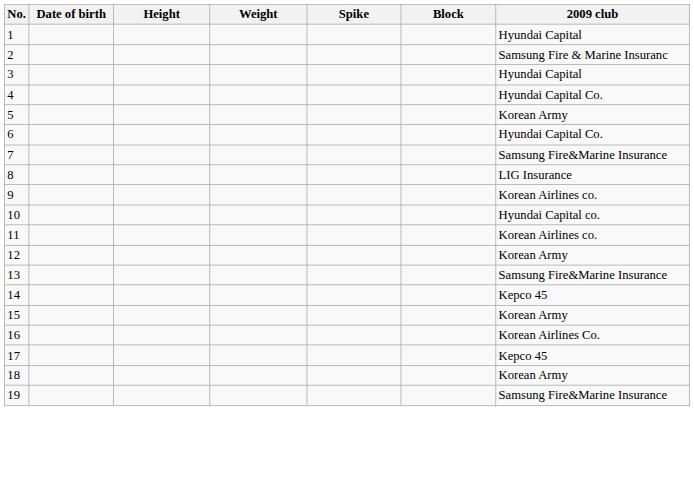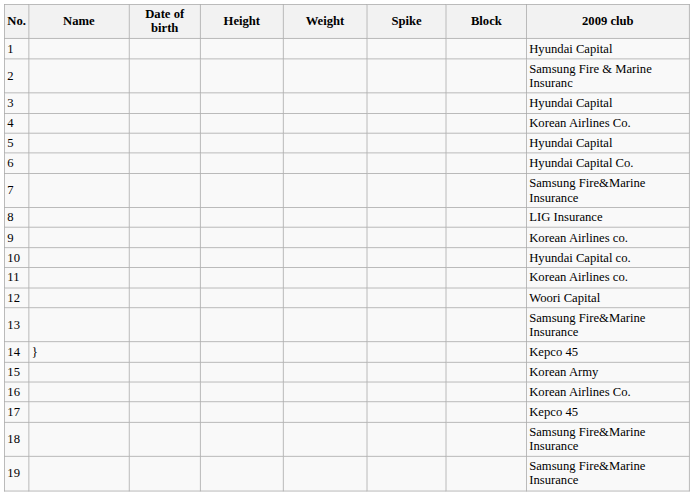 <table class="wikitable sortable" style=font-size:100%; text-align:center;>
 <tr>
 <th>No.</th>
+<th style=width:12em>Name</th>
 <th style=width:8em>Date of birth</th>
 <th style=width:9em>Height</th>
 <th style=width:9em>Weight</th>
 <th style=width:9em>Spike</th>
 <th style=width:9em>Block</th>
 <th style=width:19em>2009 club</th>
 </tr>
 <tr>
 <td>1</td>
+<td align=left></td>
 <td align=right></td>
 <td></td>
 <td></td>
 <td></td>
 <td></td>
 <td align=left>Hyundai Capital</td>
 </tr>
 <tr>
 <td>2</td>
+<td align=left></td>
 <td align=right></td>
 <td></td>
 <td></td>
 <td></td>
 <td></td>
 <td align=left>Samsung Fire & Marine Insuranc</td>
 </tr>
 <tr>
 <td>3</td>
+<td align=left></td>
 <td align=right></td>
 <td></td>
 <td></td>
 <td></td>
 <td></td>
 <td align=left>Hyundai Capital</td>
 </tr>
 <tr>
 <td>4</td>
+<td align=left></td>
 <td align=right></td>
 <td></td>
 <td></td>
 <td></td>
 <td></td>
-<td align=left>Hyundai Capital Co.</td>
+<td align=left>Korean Airlines Co.</td>
 </tr>
 <tr>
 <td>5</td>
+<td align=left></td>
 <td align=right></td>
 <td></td>
 <td></td>
 <td></td>
 <td></td>
-<td align=left>Korean Army</td>
+<td align=left>Hyundai Capital</td>
 </tr>
 <tr>
 <td>6</td>
+<td align=left></td>
 <td align=right></td>
 <td></td>
 <td></td>
 <td></td>
 <td></td>
 <td align=left>Hyundai Capital Co.</td>
 </tr>
 <tr>
 <td>7</td>
+<td align=left></td>
 <td align=right></td>
 <td></td>
 <td></td>
 <td></td>
 <td></td>
 <td align=left>Samsung Fire&Marine Insurance</td>
 </tr>
 <tr>
 <td>8</td>
+<td align=left></td>
 <td align=right></td>
 <td></td>
 <td></td>
 <td></td>
 <td></td>
 <td align=left>LIG Insurance</td>
 </tr>
 <tr>
 <td>9</td>
+<td align=left></td>
 <td align=right></td>
 <td></td>
 <td></td>
 <td></td>
 <td></td>
 <td align=left>Korean Airlines co.</td>
 </tr>
 <tr>
 <td>10</td>
+<td align=left></td>
 <td align=right></td>
 <td></td>
 <td></td>
 <td></td>
 <td></td>
 <td align=left>Hyundai Capital co.</td>
 </tr>
 <tr>
 <td>11</td>
+<td align=left></td>
 <td align=right></td>
 <td></td>
 <td></td>
 <td></td>
 <td></td>
 <td align=left>Korean Airlines co.</td>
 </tr>
 <tr>
 <td>12</td>
+<td align=left></td>
 <td align=right></td>
 <td></td>
 <td></td>
 <td></td>
 <td></td>
-<td align=left>Korean Army</td>
+<td align=left>Woori Capital</td>
 </tr>
 <tr>
 <td>13</td>
+<td align=left></td>
 <td align=right></td>
 <td></td>
 <td></td>
 <td></td>
 <td></td>
 <td align=left>Samsung Fire&Marine Insurance</td>
 </tr>
 <tr>
 <td>14</td>
+<td align=left>}</td>
 <td align=right></td>
 <td></td>
 <td></td>
 <td></td>
 <td></td>
 <td align=left>Kepco 45</td>
 </tr>
 <tr>
 <td>15</td>
+<td align=left></td>
 <td align=right></td>
 <td></td>
 <td></td>
 <td></td>
 <td></td>
 <td align=left>Korean Army</td>
 </tr>
 <tr>
 <td>16</td>
+<td align=left></td>
 <td align=right></td>
 <td></td>
 <td></td>
 <td></td>
 <td></td>
 <td align=left>Korean Airlines Co.</td>
 </tr>
 <tr>
 <td>17</td>
+<td align=left></td>
 <td align=right></td>
 <td></td>
 <td></td>
 <td></td>
 <td></td>
 <td align=left>Kepco 45</td>
 </tr>
 <tr>
 <td>18</td>
+<td align=left></td>
 <td align=right></td>
 <td></td>
 <td></td>
 <td></td>
 <td></td>
-<td align=left>Korean Army</td>
+<td align=left>Samsung Fire&Marine Insurance</td>
 </tr>
 <tr>
 <td>19</td>
+<td align=left></td>
 <td align=right></td>
 <td></td>
 <td></td>
 <td></td>
 <td></td>
 <td align=left>Samsung Fire&Marine Insurance</td>
 </tr>
 </table>
